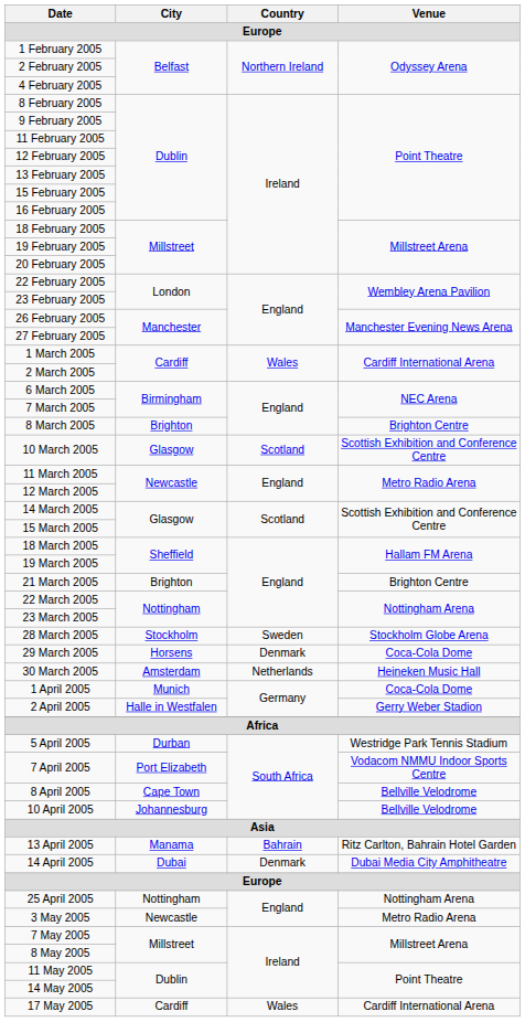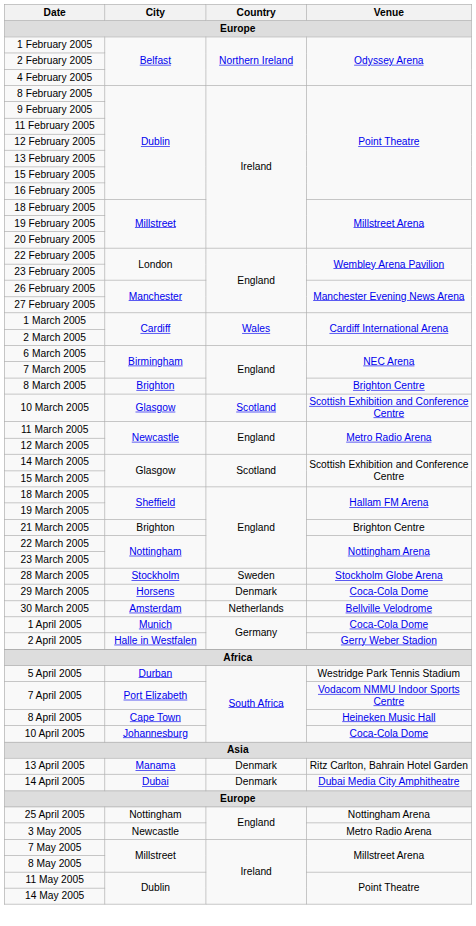 <table class="wikitable" style="text-align:center;">
 <tr>
 <th style="width:150px;">Date</th>
 <th style="width:150px;">City</th>
 <th style="width:150px;">Country</th>
 <th style="width:250px;">Venue</th>
 </tr>
 <tr style="background:#ddd;">
 <td colspan="4" style="text-align:center;"><strong>Europe</strong></td>
 </tr>
 <tr>
 <td>1 February 2005</td>
 <td rowspan="3"><a href='#'>Belfast</a></td>
 <td rowspan="3"><a href='#'>Northern Ireland</a></td>
 <td rowspan="3"><a href='#'>Odyssey Arena</a></td>
 </tr>
 <tr>
 <td>2 February 2005</td>
 </tr>
 <tr>
 <td>4 February 2005</td>
 </tr>
 <tr>
 <td>8 February 2005</td>
 <td rowspan="7"><a href='#'>Dublin</a></td>
 <td rowspan="10">Ireland</td>
 <td rowspan="7"><a href='#'>Point Theatre</a></td>
 </tr>
 <tr>
 <td>9 February 2005</td>
 </tr>
 <tr>
 <td>11 February 2005</td>
 </tr>
 <tr>
 <td>12 February 2005</td>
 </tr>
 <tr>
 <td>13 February 2005</td>
 </tr>
 <tr>
 <td>15 February 2005</td>
 </tr>
 <tr>
 <td>16 February 2005</td>
 </tr>
 <tr>
 <td>18 February 2005</td>
 <td rowspan="3"><a href='#'>Millstreet</a></td>
 <td rowspan="3"><a href='#'>Millstreet Arena</a></td>
 </tr>
 <tr>
 <td>19 February 2005</td>
 </tr>
 <tr>
 <td>20 February 2005</td>
 </tr>
 <tr>
 <td>22 February 2005</td>
 <td rowspan="2">London</td>
 <td rowspan="4">England</td>
 <td rowspan="2"><a href='#'>Wembley Arena Pavilion</a></td>
 </tr>
 <tr>
 <td>23 February 2005</td>
 </tr>
 <tr>
 <td>26 February 2005</td>
 <td rowspan="2"><a href='#'>Manchester</a></td>
 <td rowspan="2"><a href='#'>Manchester Evening News Arena</a></td>
 </tr>
 <tr>
 <td>27 February 2005</td>
 </tr>
 <tr>
 <td>1 March 2005</td>
 <td rowspan="2"><a href='#'>Cardiff</a></td>
 <td rowspan="2"><a href='#'>Wales</a></td>
 <td rowspan="2"><a href='#'>Cardiff International Arena</a></td>
 </tr>
 <tr>
 <td>2 March 2005</td>
 </tr>
 <tr>
 <td>6 March 2005</td>
 <td rowspan="2"><a href='#'>Birmingham</a></td>
 <td rowspan="3">England</td>
 <td rowspan="2"><a href='#'>NEC Arena</a></td>
 </tr>
 <tr>
 <td>7 March 2005</td>
 </tr>
 <tr>
 <td>8 March 2005</td>
 <td><a href='#'>Brighton</a></td>
 <td><a href='#'>Brighton Centre</a></td>
 </tr>
 <tr>
 <td>10 March 2005</td>
 <td><a href='#'>Glasgow</a></td>
 <td><a href='#'>Scotland</a></td>
 <td><a href='#'>Scottish Exhibition and Conference Centre</a></td>
 </tr>
 <tr>
 <td>11 March 2005</td>
 <td rowspan="2"><a href='#'>Newcastle</a></td>
 <td rowspan="2">England</td>
 <td rowspan="2"><a href='#'>Metro Radio Arena</a></td>
 </tr>
 <tr>
 <td>12 March 2005</td>
 </tr>
 <tr>
 <td>14 March 2005</td>
 <td rowspan="2">Glasgow</td>
 <td rowspan="2">Scotland</td>
 <td rowspan="2">Scottish Exhibition and Conference Centre</td>
 </tr>
 <tr>
 <td>15 March 2005</td>
 </tr>
 <tr>
 <td>18 March 2005</td>
 <td rowspan="2"><a href='#'>Sheffield</a></td>
 <td rowspan="5">England</td>
 <td rowspan="2"><a href='#'>Hallam FM Arena</a></td>
 </tr>
 <tr>
 <td>19 March 2005</td>
 </tr>
 <tr>
 <td>21 March 2005</td>
 <td>Brighton</td>
 <td>Brighton Centre</td>
 </tr>
 <tr>
 <td>22 March 2005</td>
 <td rowspan="2"><a href='#'>Nottingham</a></td>
 <td rowspan="2"><a href='#'>Nottingham Arena</a></td>
 </tr>
 <tr>
 <td>23 March 2005</td>
 </tr>
 <tr>
 <td>28 March 2005</td>
 <td><a href='#'>Stockholm</a></td>
 <td>Sweden</td>
 <td><a href='#'>Stockholm Globe Arena</a></td>
 </tr>
 <tr>
 <td>29 March 2005</td>
 <td><a href='#'>Horsens</a></td>
 <td>Denmark</td>
 <td><a href='#'>Coca-Cola Dome</a></td>
 </tr>
 <tr>
 <td>30 March 2005</td>
 <td><a href='#'>Amsterdam</a></td>
 <td>Netherlands</td>
-<td><a href='#'>Heineken Music Hall</a></td>
+<td><a href='#'>Bellville Velodrome</a></td>
 </tr>
 <tr>
 <td>1 April 2005</td>
 <td><a href='#'>Munich</a></td>
 <td rowspan="2">Germany</td>
 <td><a href='#'>Coca-Cola Dome</a></td>
 </tr>
 <tr>
 <td>2 April 2005</td>
 <td><a href='#'>Halle in Westfalen</a></td>
 <td><a href='#'>Gerry Weber Stadion</a></td>
 </tr>
 <tr>
 </tr>
 <tr style="background:#ddd;">
 <td colspan="4" style="text-align:center;"><strong>Africa</strong></td>
 </tr>
 <tr>
 <td>5 April 2005</td>
 <td><a href='#'>Durban</a></td>
 <td rowspan="4"><a href='#'>South Africa</a></td>
 <td>Westridge Park Tennis Stadium</td>
 </tr>
 <tr>
 <td>7 April 2005</td>
 <td><a href='#'>Port Elizabeth</a></td>
 <td><a href='#'>Vodacom NMMU Indoor Sports Centre</a></td>
 </tr>
 <tr>
 <td>8 April 2005</td>
 <td><a href='#'>Cape Town</a></td>
-<td><a href='#'>Bellville Velodrome</a></td>
+<td><a href='#'>Heineken Music Hall</a></td>
 </tr>
 <tr>
 <td>10 April 2005</td>
 <td><a href='#'>Johannesburg</a></td>
-<td><a href='#'>Bellville Velodrome</a></td>
+<td><a href='#'>Coca-Cola Dome</a></td>
 </tr>
 <tr style="background:#ddd;">
 <td colspan="4" style="text-align:center;"><strong>Asia</strong></td>
 </tr>
 <tr>
 <td>13 April 2005</td>
 <td><a href='#'>Manama</a></td>
-<td><a href='#'>Bahrain</a></td>
+<td>Denmark</td>
 <td>Ritz Carlton, Bahrain Hotel Garden</td>
 </tr>
 <tr>
 <td>14 April 2005</td>
 <td><a href='#'>Dubai</a></td>
 <td>Denmark</td>
 <td><a href='#'>Dubai Media City Amphitheatre</a></td>
 </tr>
 <tr style="background:#ddd;">
 <td colspan="4" style="text-align:center;"><strong>Europe</strong></td>
 </tr>
 <tr>
 <td>25 April 2005</td>
 <td>Nottingham</td>
 <td rowspan="2">England</td>
 <td>Nottingham Arena</td>
 </tr>
 <tr>
 <td>3 May 2005</td>
 <td>Newcastle</td>
 <td>Metro Radio Arena</td>
 </tr>
 <tr>
 <td>7 May 2005</td>
 <td rowspan="2">Millstreet</td>
 <td rowspan="4">Ireland</td>
 <td rowspan="2">Millstreet Arena</td>
 </tr>
 <tr>
 <td>8 May 2005</td>
 </tr>
 <tr>
 <td>11 May 2005</td>
 <td rowspan="2">Dublin</td>
 <td rowspan="2">Point Theatre</td>
 </tr>
 <tr>
 <td>14 May 2005</td>
 </tr>
-<tr>
-<td>17 May 2005</td>
-<td>Cardiff</td>
-<td>Wales</td>
-<td>Cardiff International Arena</td>
-</tr>
 </table>
